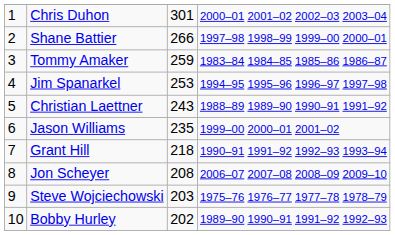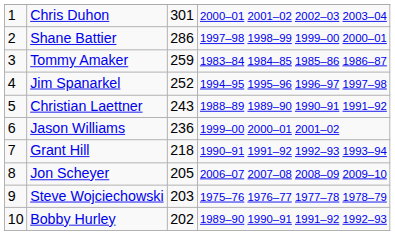 <table class="wikitable">
 <tr>
 </tr>
 <tr>
 <td>1</td>
 <td><a href='#'>Chris Duhon</a></td>
 <td>301</td>
 <td style="font-size:80%;"><a href='#'>2000–01</a> <a href='#'>2001–02</a> <a href='#'>2002–03</a> <a href='#'>2003–04</a></td>
 </tr>
 <tr>
 <td>2</td>
 <td><a href='#'>Shane Battier</a></td>
-<td>266</td>
+<td>286</td>
 <td style="font-size:80%;"><a href='#'>1997–98</a> <a href='#'>1998–99</a> <a href='#'>1999–00</a> <a href='#'>2000–01</a></td>
 </tr>
 <tr>
 <td>3</td>
 <td><a href='#'>Tommy Amaker</a></td>
 <td>259</td>
 <td style="font-size:80%;"><a href='#'>1983–84</a> <a href='#'>1984–85</a> <a href='#'>1985–86</a> <a href='#'>1986–87</a></td>
 </tr>
 <tr>
 <td>4</td>
 <td><a href='#'>Jim Spanarkel</a></td>
-<td>253</td>
+<td>252</td>
 <td style="font-size:80%;"><a href='#'>1994–95</a> <a href='#'>1995–96</a> <a href='#'>1996–97</a> <a href='#'>1997–98</a></td>
 </tr>
 <tr>
 <td>5</td>
 <td><a href='#'>Christian Laettner</a></td>
 <td>243</td>
 <td style="font-size:80%;"><a href='#'>1988–89</a> <a href='#'>1989–90</a> <a href='#'>1990–91</a> <a href='#'>1991–92</a></td>
 </tr>
 <tr>
 <td>6</td>
 <td><a href='#'>Jason Williams</a></td>
-<td>235</td>
+<td>236</td>
 <td style="font-size:80%;"><a href='#'>1999–00</a> <a href='#'>2000–01</a> <a href='#'>2001–02</a></td>
 </tr>
 <tr>
 <td>7</td>
 <td><a href='#'>Grant Hill</a></td>
 <td>218</td>
 <td style="font-size:80%;"><a href='#'>1990–91</a> <a href='#'>1991–92</a> <a href='#'>1992–93</a> <a href='#'>1993–94</a></td>
 </tr>
 <tr>
 <td>8</td>
 <td><a href='#'>Jon Scheyer</a></td>
-<td>208</td>
+<td>205</td>
 <td style="font-size:80%;"><a href='#'>2006–07</a> <a href='#'>2007–08</a> <a href='#'>2008–09</a> <a href='#'>2009–10</a></td>
 </tr>
 <tr>
 <td>9</td>
 <td><a href='#'>Steve Wojciechowski</a></td>
 <td>203</td>
 <td style="font-size:80%;"><a href='#'>1975–76</a> <a href='#'>1976–77</a> <a href='#'>1977–78</a> <a href='#'>1978–79</a></td>
 </tr>
 <tr>
 <td>10</td>
 <td><a href='#'>Bobby Hurley</a></td>
 <td>202</td>
 <td style="font-size:80%;"><a href='#'>1989–90</a> <a href='#'>1990–91</a> <a href='#'>1991–92</a> <a href='#'>1992–93</a></td>
 </tr>
 </table>
